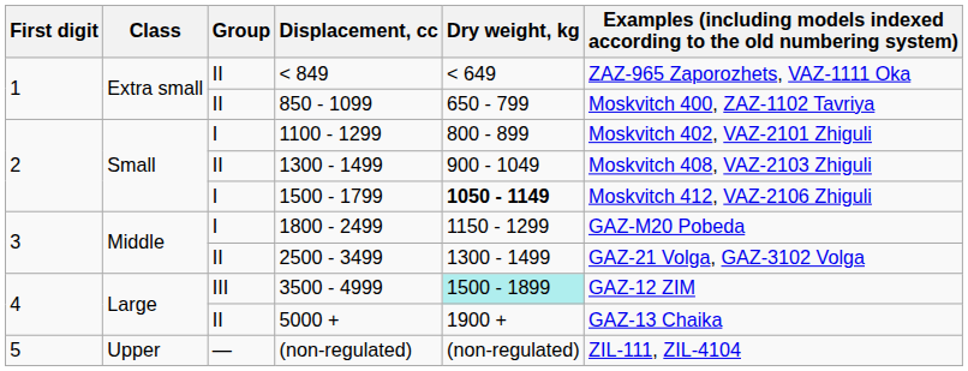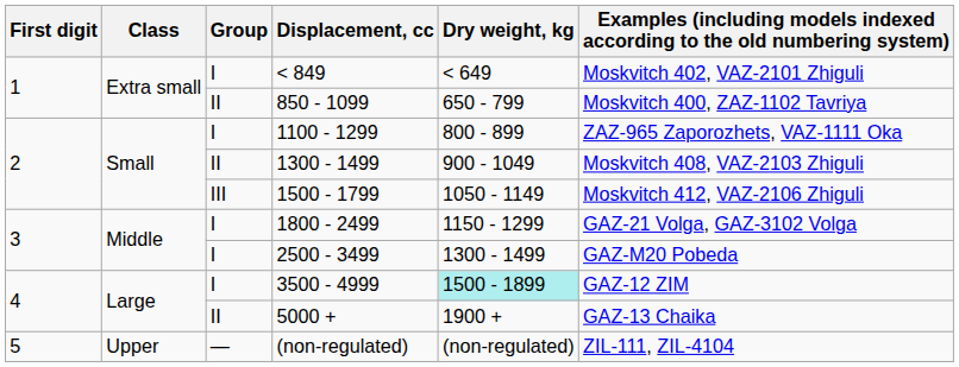 <table class="wikitable">
 <tr>
 <th>First digit</th>
 <th>Class</th>
 <th>Group</th>
 <th>Displacement, cc</th>
 <th>Dry weight, kg</th>
 <th>Examples (including models indexed<br> according to the old numbering system)</th>
 </tr>
 <tr>
 <td rowspan="2">1</td>
 <td rowspan="2">Extra small</td>
-<td>II</td>
+<td>I</td>
 <td>< 849</td>
 <td>< 649</td>
-<td><a href='#'>ZAZ-965 Zaporozhets</a>, <a href='#'>VAZ-1111 Oka</a></td>
+<td><a href='#'>Moskvitch 402</a>, <a href='#'>VAZ-2101 Zhiguli</a></td>
 </tr>
 <tr>
 <td>II</td>
 <td>850 - 1099</td>
 <td>650 - 799</td>
 <td><a href='#'>Moskvitch 400</a>, <a href='#'>ZAZ-1102 Tavriya</a></td>
 </tr>
 <tr>
 <td rowspan="3">2</td>
 <td rowspan="3">Small</td>
 <td>I</td>
 <td>1100 - 1299</td>
 <td>800 - 899</td>
-<td><a href='#'>Moskvitch 402</a>, <a href='#'>VAZ-2101 Zhiguli</a></td>
+<td><a href='#'>ZAZ-965 Zaporozhets</a>, <a href='#'>VAZ-1111 Oka</a></td>
 </tr>
 <tr>
 <td>II</td>
 <td>1300 - 1499</td>
 <td>900 - 1049</td>
 <td><a href='#'>Moskvitch 408</a>, <a href='#'>VAZ-2103 Zhiguli</a></td>
 </tr>
 <tr>
-<td>I</td>
+<td>III</td>
 <td>1500 - 1799</td>
-<td><strong>1050 - 1149</strong></td>
+<td>1050 - 1149</td>
 <td><a href='#'>Moskvitch 412</a>, <a href='#'>VAZ-2106 Zhiguli</a></td>
 </tr>
 <tr>
 <td rowspan="2">3</td>
 <td rowspan="2">Middle</td>
 <td>I</td>
 <td>1800 - 2499</td>
 <td>1150 - 1299</td>
-<td><a href='#'>GAZ-M20 Pobeda</a></td>
+<td><a href='#'>GAZ-21 Volga</a>, <a href='#'>GAZ-3102 Volga</a></td>
 </tr>
 <tr>
-<td>II</td>
+<td>I</td>
 <td>2500 - 3499</td>
 <td>1300 - 1499</td>
-<td><a href='#'>GAZ-21 Volga</a>, <a href='#'>GAZ-3102 Volga</a></td>
+<td><a href='#'>GAZ-M20 Pobeda</a></td>
 </tr>
 <tr>
 <td rowspan="2">4</td>
 <td rowspan="2">Large</td>
-<td>III</td>
+<td>I</td>
 <td>3500 - 4999</td>
 <td style="background: paleturquoise;">1500 - 1899</td>
 <td><a href='#'>GAZ-12 ZIM</a></td>
 </tr>
 <tr>
 <td>II</td>
 <td>5000 +</td>
 <td>1900 +</td>
 <td><a href='#'>GAZ-13 Chaika</a></td>
 </tr>
 <tr>
 <td>5</td>
 <td>Upper</td>
 <td>—</td>
 <td>(non-regulated)</td>
 <td>(non-regulated)</td>
 <td><a href='#'>ZIL-111</a>, <a href='#'>ZIL-4104</a></td>
 </tr>
 </table>
